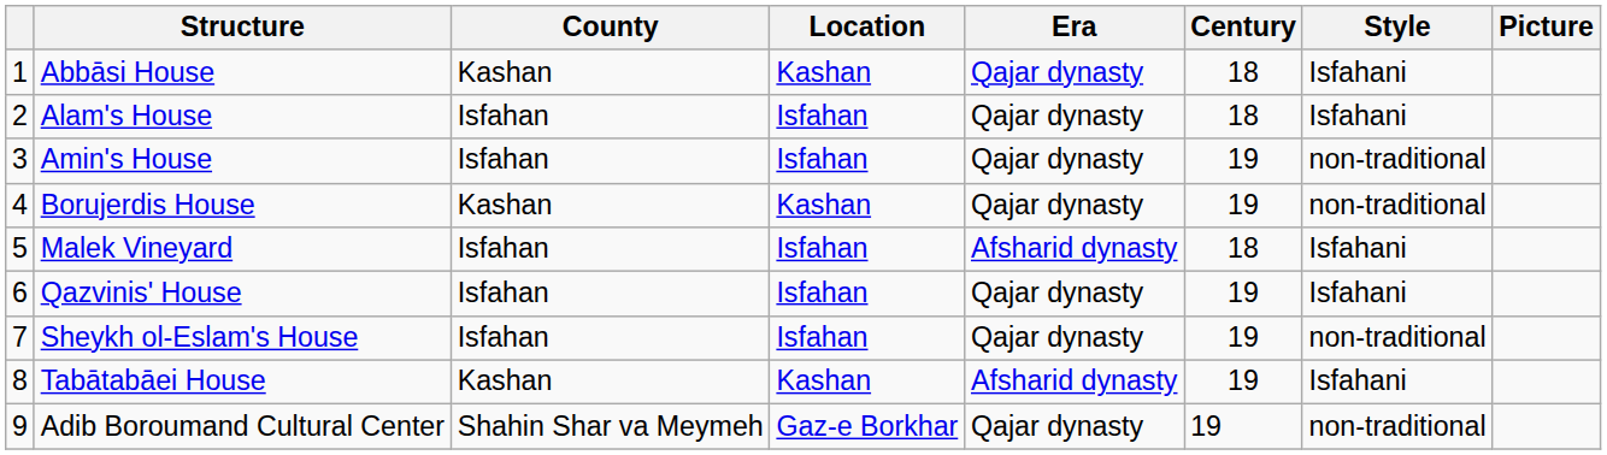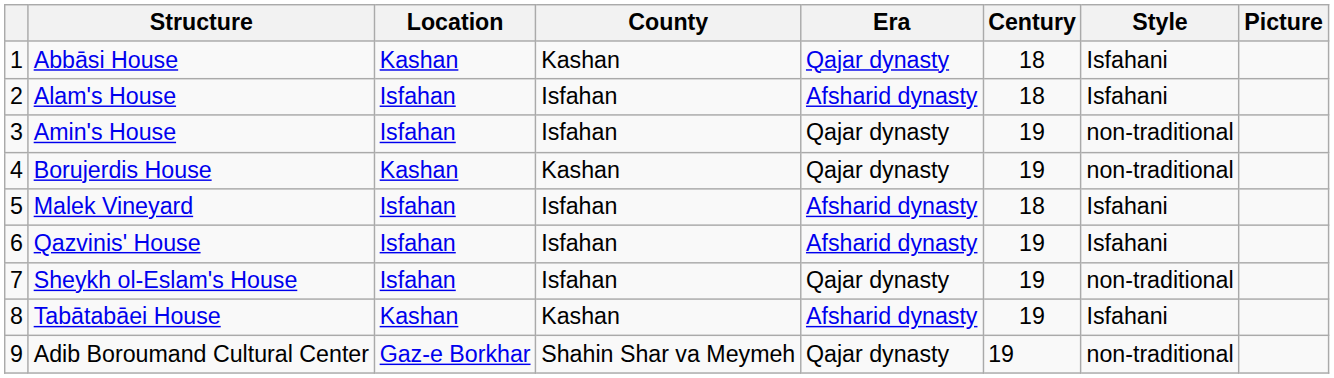 <table class="sortable wikitable">
 <tr>
 <th></th>
 <th>Structure</th>
+<th>Location</th>
 <th>County</th>
-<th>Location</th>
 <th>Era</th>
 <th>Century</th>
 <th>Style</th>
 <th>Picture</th>
 </tr>
 <tr>
 <td>1</td>
 <td><a href='#'>Abbāsi House</a></td>
+<td><a href='#'>Kashan</a></td>
 <td>Kashan</td>
-<td><a href='#'>Kashan</a></td>
 <td><a href='#'>Qajar dynasty</a></td>
 <td align="center">18</td>
 <td>Isfahani</td>
 <td></td>
 </tr>
 <tr>
 <td>2</td>
 <td><a href='#'>Alam's House</a></td>
+<td><a href='#'>Isfahan</a></td>
 <td>Isfahan</td>
-<td><a href='#'>Isfahan</a></td>
-<td>Qajar dynasty</td>
+<td><a href='#'>Afsharid dynasty</a></td>
 <td align="center">18</td>
 <td>Isfahani</td>
 <td></td>
 </tr>
 <tr>
 <td>3</td>
 <td><a href='#'>Amin's House</a></td>
+<td><a href='#'>Isfahan</a></td>
 <td>Isfahan</td>
-<td><a href='#'>Isfahan</a></td>
 <td>Qajar dynasty</td>
 <td align="center">19</td>
 <td>non-traditional</td>
 <td></td>
 </tr>
 <tr>
 <td>4</td>
 <td><a href='#'>Borujerdis House</a></td>
+<td><a href='#'>Kashan</a></td>
 <td>Kashan</td>
-<td><a href='#'>Kashan</a></td>
 <td>Qajar dynasty</td>
 <td align="center">19</td>
 <td>non-traditional</td>
 <td></td>
 </tr>
 <tr>
 <td>5</td>
 <td><a href='#'>Malek Vineyard</a></td>
+<td><a href='#'>Isfahan</a></td>
 <td>Isfahan</td>
-<td><a href='#'>Isfahan</a></td>
 <td><a href='#'>Afsharid dynasty</a></td>
 <td align="center">18</td>
 <td>Isfahani</td>
 <td></td>
 </tr>
 <tr>
 <td>6</td>
 <td><a href='#'>Qazvinis' House</a></td>
+<td><a href='#'>Isfahan</a></td>
 <td>Isfahan</td>
-<td><a href='#'>Isfahan</a></td>
-<td>Qajar dynasty</td>
+<td><a href='#'>Afsharid dynasty</a></td>
 <td align="center">19</td>
 <td>Isfahani</td>
 <td></td>
 </tr>
 <tr>
 <td>7</td>
 <td><a href='#'>Sheykh ol-Eslam's House</a></td>
+<td><a href='#'>Isfahan</a></td>
 <td>Isfahan</td>
-<td><a href='#'>Isfahan</a></td>
 <td>Qajar dynasty</td>
 <td align="center">19</td>
 <td>non-traditional</td>
 <td></td>
 </tr>
 <tr>
 <td>8</td>
 <td><a href='#'>Tabātabāei House</a></td>
+<td><a href='#'>Kashan</a></td>
 <td>Kashan</td>
-<td><a href='#'>Kashan</a></td>
 <td><a href='#'>Afsharid dynasty</a></td>
 <td align="center">19</td>
 <td>Isfahani</td>
 <td></td>
 </tr>
 <tr>
 <td>9</td>
 <td>Adib Boroumand Cultural Center</td>
+<td><a href='#'>Gaz-e Borkhar</a></td>
 <td>Shahin Shar va Meymeh</td>
-<td><a href='#'>Gaz-e Borkhar</a></td>
 <td>Qajar dynasty</td>
 <td>19</td>
 <td>non-traditional</td>
 <td></td>
 </tr>
 </table>
